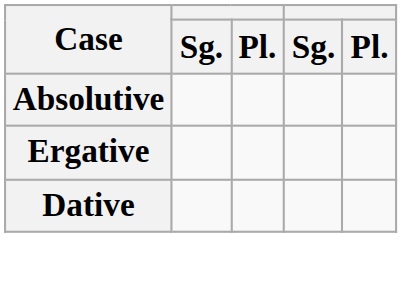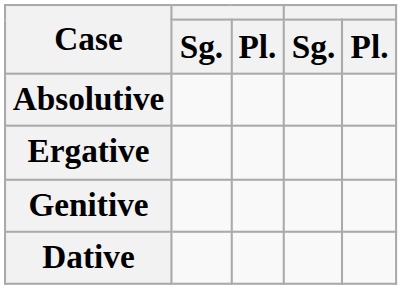 <table class="wikitable">
 <tr>
 <th rowspan=2>Case</th>
 <th colspan=2> </th>
 <th colspan=2> </th>
 </tr>
 <tr>
 <th>Sg.</th>
 <th>Pl.</th>
 <th>Sg.</th>
 <th>Pl.</th>
 </tr>
 <tr>
 <th>Absolutive</th>
 <td></td>
 <td></td>
 <td></td>
 <td></td>
 </tr>
 <tr>
 <th>Ergative</th>
 <td></td>
 <td></td>
 <td></td>
 <td></td>
 </tr>
 <tr>
+<th>Genitive</th>
+<td></td>
+<td></td>
+<td></td>
+<td></td>
+</tr>
+<tr>
 <th>Dative</th>
 <td></td>
 <td></td>
 <td></td>
 <td></td>
 </tr>
 </table>
